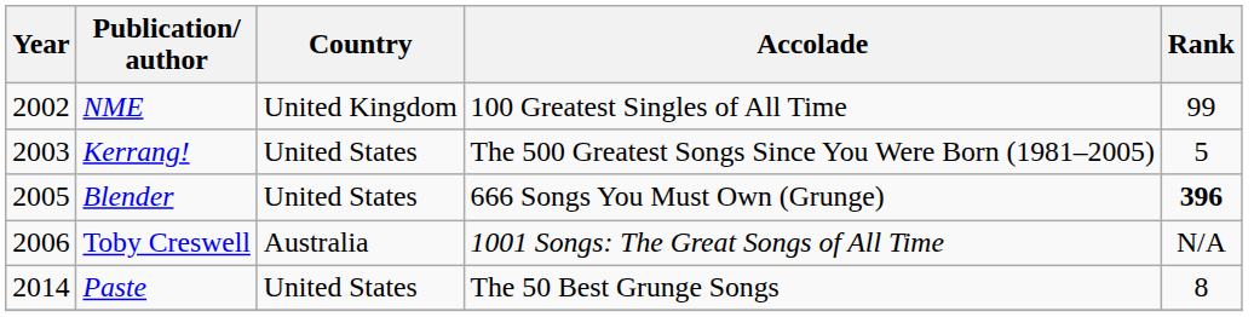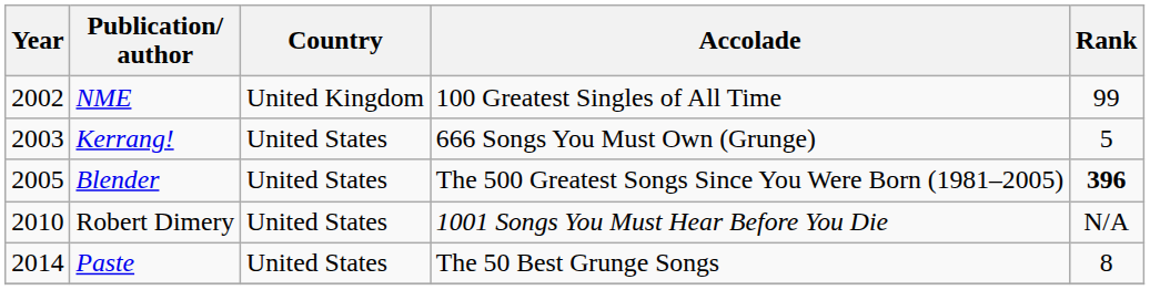 <table class="wikitable">
 <tr>
 <th>Year</th>
 <th>Publication/<br>author</th>
 <th>Country</th>
 <th>Accolade</th>
 <th>Rank</th>
 </tr>
 <tr>
 <td>2002</td>
 <td><em><a href='#'>NME</a></em></td>
 <td>United Kingdom</td>
 <td>100 Greatest Singles of All Time</td>
 <td align="center">99</td>
 </tr>
 <tr>
 <td>2003</td>
 <td><em><a href='#'>Kerrang!</a></em></td>
 <td>United States</td>
-<td>The 500 Greatest Songs Since You Were Born (1981–2005)</td>
+<td>666 Songs You Must Own (Grunge)</td>
 <td align="center">5</td>
 </tr>
 <tr>
 <td>2005</td>
 <td><em><a href='#'>Blender</a></em></td>
 <td>United States</td>
-<td>666 Songs You Must Own (Grunge)</td>
+<td>The 500 Greatest Songs Since You Were Born (1981–2005)</td>
 <td align="center"><strong>396</strong></td>
 </tr>
 <tr>
-<td>2006</td>
-<td><a href='#'>Toby Creswell</a></td>
-<td>Australia</td>
-<td><em>1001 Songs: The Great Songs of All Time</em></td>
+<td>2010</td>
+<td>Robert Dimery</td>
+<td>United States</td>
+<td><em>1001 Songs You Must Hear Before You Die</em></td>
 <td align="center">N/A</td>
 </tr>
 <tr>
 <td>2014</td>
 <td><em><a href='#'>Paste</a></em></td>
 <td>United States</td>
 <td>The 50 Best Grunge Songs</td>
 <td align="center">8</td>
 </tr>
 <tr>
 </tr>
 </table>
